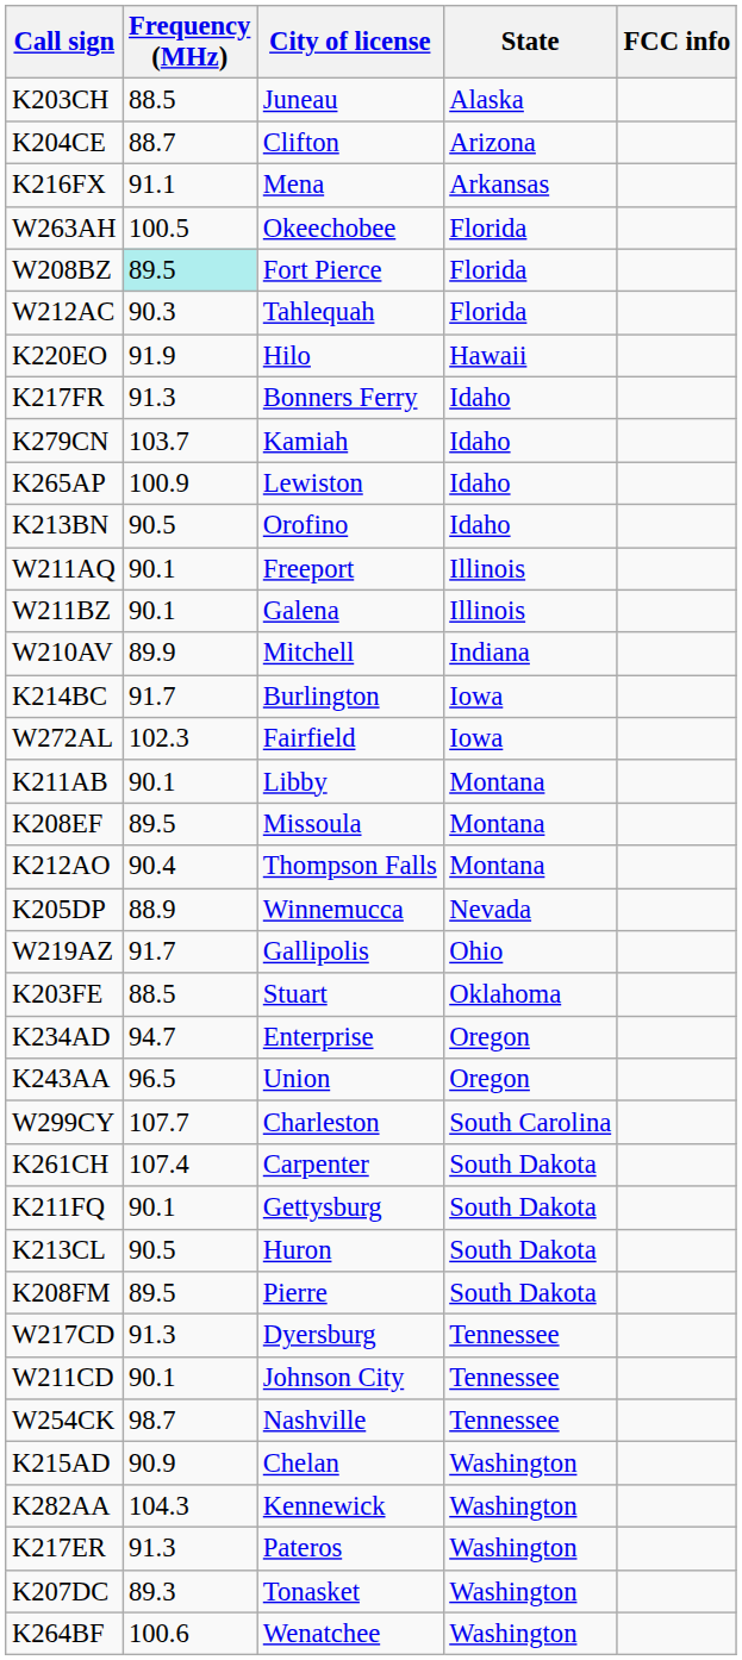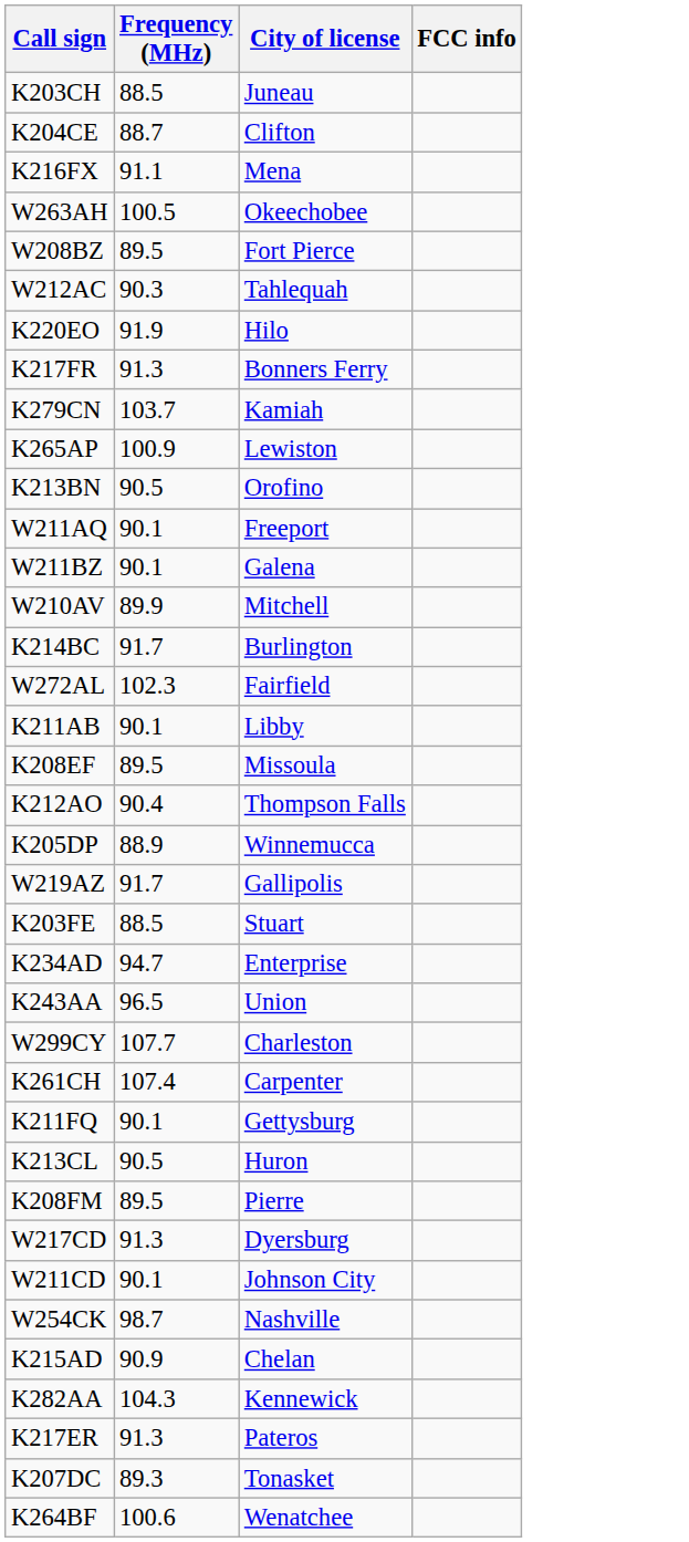 <table class="wikitable sortable">
 <tr>
 <th><a href='#'>Call sign</a></th>
 <th data-sort-type="number"><a href='#'>Frequency</a><br>(<a href='#'>MHz</a>)</th>
 <th><a href='#'>City of license</a></th>
-<th>State</th>
 <th class="unsortable">FCC info</th>
 </tr>
 <tr>
 <td>K203CH</td>
 <td>88.5</td>
 <td><a href='#'>Juneau</a></td>
-<td><a href='#'>Alaska</a></td>
 <td></td>
 </tr>
 <tr>
 <td>K204CE</td>
 <td>88.7</td>
 <td><a href='#'>Clifton</a></td>
-<td><a href='#'>Arizona</a></td>
 <td></td>
 </tr>
 <tr>
 <td>K216FX</td>
 <td>91.1</td>
 <td><a href='#'>Mena</a></td>
-<td><a href='#'>Arkansas</a></td>
 <td></td>
 </tr>
 <tr>
 <td>W263AH</td>
 <td>100.5</td>
 <td><a href='#'>Okeechobee</a></td>
-<td><a href='#'>Florida</a></td>
 <td></td>
 </tr>
 <tr>
 <td>W208BZ</td>
-<td style="background: paleturquoise;">89.5</td>
+<td>89.5</td>
 <td><a href='#'>Fort Pierce</a></td>
-<td><a href='#'>Florida</a></td>
 <td></td>
 </tr>
 <tr>
 <td>W212AC</td>
 <td>90.3</td>
 <td><a href='#'>Tahlequah</a></td>
-<td><a href='#'>Florida</a></td>
 <td></td>
 </tr>
 <tr>
 <td>K220EO</td>
 <td>91.9</td>
 <td><a href='#'>Hilo</a></td>
-<td><a href='#'>Hawaii</a></td>
 <td></td>
 </tr>
 <tr>
 <td>K217FR</td>
 <td>91.3</td>
 <td><a href='#'>Bonners Ferry</a></td>
-<td><a href='#'>Idaho</a></td>
 <td></td>
 </tr>
 <tr>
 <td>K279CN</td>
 <td>103.7</td>
 <td><a href='#'>Kamiah</a></td>
-<td><a href='#'>Idaho</a></td>
 <td></td>
 </tr>
 <tr>
 <td>K265AP</td>
 <td>100.9</td>
 <td><a href='#'>Lewiston</a></td>
-<td><a href='#'>Idaho</a></td>
 <td></td>
 </tr>
 <tr>
 <td>K213BN</td>
 <td>90.5</td>
 <td><a href='#'>Orofino</a></td>
-<td><a href='#'>Idaho</a></td>
 <td></td>
 </tr>
 <tr>
 <td>W211AQ</td>
 <td>90.1</td>
 <td><a href='#'>Freeport</a></td>
-<td><a href='#'>Illinois</a></td>
 <td></td>
 </tr>
 <tr>
 <td>W211BZ</td>
 <td>90.1</td>
 <td><a href='#'>Galena</a></td>
-<td><a href='#'>Illinois</a></td>
 <td></td>
 </tr>
 <tr>
 <td>W210AV</td>
 <td>89.9</td>
 <td><a href='#'>Mitchell</a></td>
-<td><a href='#'>Indiana</a></td>
 <td></td>
 </tr>
 <tr>
 <td>K214BC</td>
 <td>91.7</td>
 <td><a href='#'>Burlington</a></td>
-<td><a href='#'>Iowa</a></td>
 <td></td>
 </tr>
 <tr>
 <td>W272AL</td>
 <td>102.3</td>
 <td><a href='#'>Fairfield</a></td>
-<td><a href='#'>Iowa</a></td>
 <td></td>
 </tr>
 <tr>
 <td>K211AB</td>
 <td>90.1</td>
 <td><a href='#'>Libby</a></td>
-<td><a href='#'>Montana</a></td>
 <td></td>
 </tr>
 <tr>
 <td>K208EF</td>
 <td>89.5</td>
 <td><a href='#'>Missoula</a></td>
-<td><a href='#'>Montana</a></td>
 <td></td>
 </tr>
 <tr>
 <td>K212AO</td>
 <td>90.4</td>
 <td><a href='#'>Thompson Falls</a></td>
-<td><a href='#'>Montana</a></td>
 <td></td>
 </tr>
 <tr>
 <td>K205DP</td>
 <td>88.9</td>
 <td><a href='#'>Winnemucca</a></td>
-<td><a href='#'>Nevada</a></td>
 <td></td>
 </tr>
 <tr>
 <td>W219AZ</td>
 <td>91.7</td>
 <td><a href='#'>Gallipolis</a></td>
-<td><a href='#'>Ohio</a></td>
 <td></td>
 </tr>
 <tr>
 <td>K203FE</td>
 <td>88.5</td>
 <td><a href='#'>Stuart</a></td>
-<td><a href='#'>Oklahoma</a></td>
 <td></td>
 </tr>
 <tr>
 <td>K234AD</td>
 <td>94.7</td>
 <td><a href='#'>Enterprise</a></td>
-<td><a href='#'>Oregon</a></td>
 <td></td>
 </tr>
 <tr>
 <td>K243AA</td>
 <td>96.5</td>
 <td><a href='#'>Union</a></td>
-<td><a href='#'>Oregon</a></td>
 <td></td>
 </tr>
 <tr>
 <td>W299CY</td>
 <td>107.7</td>
 <td><a href='#'>Charleston</a></td>
-<td><a href='#'>South Carolina</a></td>
 <td></td>
 </tr>
 <tr>
 <td>K261CH</td>
 <td>107.4</td>
 <td><a href='#'>Carpenter</a></td>
-<td><a href='#'>South Dakota</a></td>
 <td></td>
 </tr>
 <tr>
 <td>K211FQ</td>
 <td>90.1</td>
 <td><a href='#'>Gettysburg</a></td>
-<td><a href='#'>South Dakota</a></td>
 <td></td>
 </tr>
 <tr>
 <td>K213CL</td>
 <td>90.5</td>
 <td><a href='#'>Huron</a></td>
-<td><a href='#'>South Dakota</a></td>
 <td></td>
 </tr>
 <tr>
 <td>K208FM</td>
 <td>89.5</td>
 <td><a href='#'>Pierre</a></td>
-<td><a href='#'>South Dakota</a></td>
 <td></td>
 </tr>
 <tr>
 <td>W217CD</td>
 <td>91.3</td>
 <td><a href='#'>Dyersburg</a></td>
-<td><a href='#'>Tennessee</a></td>
 <td></td>
 </tr>
 <tr>
 <td>W211CD</td>
 <td>90.1</td>
 <td><a href='#'>Johnson City</a></td>
-<td><a href='#'>Tennessee</a></td>
 <td></td>
 </tr>
 <tr>
 <td>W254CK</td>
 <td>98.7</td>
 <td><a href='#'>Nashville</a></td>
-<td><a href='#'>Tennessee</a></td>
 <td></td>
 </tr>
 <tr>
 <td>K215AD</td>
 <td>90.9</td>
 <td><a href='#'>Chelan</a></td>
-<td><a href='#'>Washington</a></td>
 <td></td>
 </tr>
 <tr>
 <td>K282AA</td>
 <td>104.3</td>
 <td><a href='#'>Kennewick</a></td>
-<td><a href='#'>Washington</a></td>
 <td></td>
 </tr>
 <tr>
 <td>K217ER</td>
 <td>91.3</td>
 <td><a href='#'>Pateros</a></td>
-<td><a href='#'>Washington</a></td>
 <td></td>
 </tr>
 <tr>
 <td>K207DC</td>
 <td>89.3</td>
 <td><a href='#'>Tonasket</a></td>
-<td><a href='#'>Washington</a></td>
 <td></td>
 </tr>
 <tr>
 <td>K264BF</td>
 <td>100.6</td>
 <td><a href='#'>Wenatchee</a></td>
-<td><a href='#'>Washington</a></td>
 <td></td>
 </tr>
 </table>
